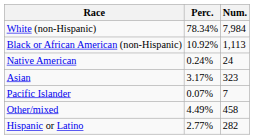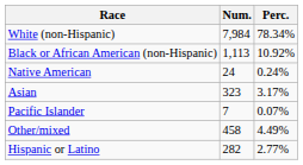 <table class="wikitable">
 <tr>
 <th>Race</th>
+<th>Num.</th>
 <th>Perc.</th>
-<th>Num.</th>
 </tr>
 <tr>
 <td><a href='#'>White</a> (non-Hispanic)</td>
+<td>7,984</td>
 <td>78.34%</td>
-<td>7,984</td>
 </tr>
 <tr>
 <td><a href='#'>Black or African American</a> (non-Hispanic)</td>
+<td>1,113</td>
 <td>10.92%</td>
-<td>1,113</td>
 </tr>
 <tr>
 <td><a href='#'>Native American</a></td>
+<td>24</td>
 <td>0.24%</td>
-<td>24</td>
 </tr>
 <tr>
 <td><a href='#'>Asian</a></td>
+<td>323</td>
 <td>3.17%</td>
-<td>323</td>
 </tr>
 <tr>
 <td><a href='#'>Pacific Islander</a></td>
+<td>7</td>
 <td>0.07%</td>
-<td>7</td>
 </tr>
 <tr>
 <td><a href='#'>Other/mixed</a></td>
+<td>458</td>
 <td>4.49%</td>
-<td>458</td>
 </tr>
 <tr>
 <td><a href='#'>Hispanic</a> or <a href='#'>Latino</a></td>
+<td>282</td>
 <td>2.77%</td>
-<td>282</td>
 </tr>
 </table>
